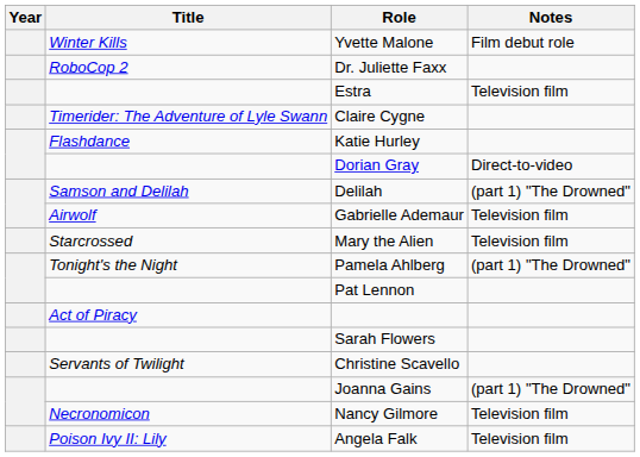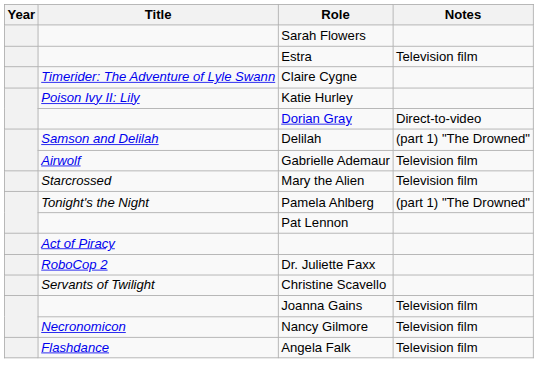 <table class="wikitable plainrowheaders sortable">
 <tr>
 <th scope="col">Year</th>
 <th scope="col">Title</th>
 <th scope="col">Role</th>
 <th class="unsortable">Notes</th>
 </tr>
 <tr>
 <th scope="row"></th>
-<td><em><a href='#'>Winter Kills</a></em></td>
-<td>Yvette Malone</td>
-<td>Film debut role</td>
-</tr>
-<tr>
-<th scope="row"></th>
-<td><em><a href='#'>RoboCop 2</a></em></td>
-<td>Dr. Juliette Faxx</td>
+<td><em></em></td>
+<td>Sarah Flowers</td>
 <td></td>
 </tr>
 <tr>
 <th scope="row"></th>
 <td><em></em></td>
 <td>Estra</td>
 <td>Television film</td>
 </tr>
 <tr>
 <th scope="row"></th>
 <td><em><a href='#'>Timerider: The Adventure of Lyle Swann</a></em></td>
 <td>Claire Cygne</td>
 <td></td>
 </tr>
 <tr>
 <th rowspan="2" scope="row"></th>
-<td><em><a href='#'>Flashdance</a></em></td>
+<td><em><a href='#'>Poison Ivy II: Lily</a></em></td>
 <td>Katie Hurley</td>
 <td></td>
 </tr>
 <tr>
 <td><em></em></td>
 <td><a href='#'>Dorian Gray</a></td>
 <td>Direct-to-video</td>
 </tr>
 <tr>
 <th rowspan="2" scope="row"></th>
 <td><em><a href='#'>Samson and Delilah</a></em></td>
 <td>Delilah</td>
 <td>(part 1) "The Drowned"</td>
 </tr>
 <tr>
 <td><em><a href='#'>Airwolf</a></em></td>
 <td>Gabrielle Ademaur</td>
 <td>Television film</td>
 </tr>
 <tr>
 <th scope="row"></th>
 <td><em>Starcrossed</em></td>
 <td>Mary the Alien</td>
 <td>Television film</td>
 </tr>
 <tr>
 <th rowspan="2" scope="row"></th>
 <td><em>Tonight's the Night</em></td>
 <td>Pamela Ahlberg</td>
 <td>(part 1) "The Drowned"</td>
 </tr>
 <tr>
 <td><em></em></td>
 <td>Pat Lennon</td>
 <td></td>
 </tr>
 <tr>
 <th scope="row"></th>
 <td><em><a href='#'>Act of Piracy</a></em></td>
 <td></td>
 <td></td>
 </tr>
 <tr>
 <th scope="row"></th>
-<td><em></em></td>
-<td>Sarah Flowers</td>
+<td><em><a href='#'>RoboCop 2</a></em></td>
+<td>Dr. Juliette Faxx</td>
 <td></td>
 </tr>
 <tr>
 <th scope="row"></th>
 <td><em>Servants of Twilight</em></td>
 <td>Christine Scavello</td>
 <td></td>
 </tr>
 <tr>
 <th rowspan="2" scope="row"></th>
 <td><em></em></td>
 <td>Joanna Gains</td>
-<td>(part 1) "The Drowned"</td>
+<td>Television film</td>
 </tr>
 <tr>
 <td><em><a href='#'>Necronomicon</a></em></td>
 <td>Nancy Gilmore</td>
 <td>Television film</td>
 </tr>
 <tr>
 <th scope="row"></th>
-<td><em><a href='#'>Poison Ivy II: Lily</a></em></td>
+<td><em><a href='#'>Flashdance</a></em></td>
 <td>Angela Falk</td>
 <td>Television film</td>
 </tr>
 </table>
